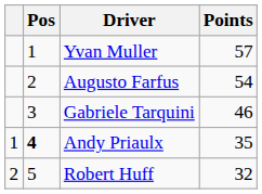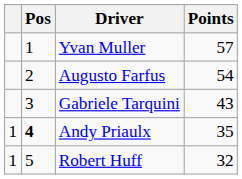 <table class="wikitable" style="font-size: 95%;">
 <tr>
 <th></th>
 <th>Pos</th>
 <th>Driver</th>
 <th>Points</th>
 </tr>
 <tr>
 <td align="left"></td>
 <td>1</td>
 <td> <a href='#'>Yvan Muller</a></td>
 <td align="right">57</td>
 </tr>
 <tr>
 <td align="left"></td>
 <td>2</td>
 <td> <a href='#'>Augusto Farfus</a></td>
 <td align="right">54</td>
 </tr>
 <tr>
 <td align="left"></td>
 <td>3</td>
 <td> <a href='#'>Gabriele Tarquini</a></td>
-<td align="right">46</td>
+<td align="right">43</td>
 </tr>
 <tr>
 <td align="left"> 1</td>
 <td><strong>4</strong></td>
 <td> <a href='#'>Andy Priaulx</a></td>
 <td align="right">35</td>
 </tr>
 <tr>
-<td align="left"> 2</td>
+<td align="left"> 1</td>
 <td>5</td>
 <td> <a href='#'>Robert Huff</a></td>
 <td align="right">32</td>
 </tr>
 </table>
